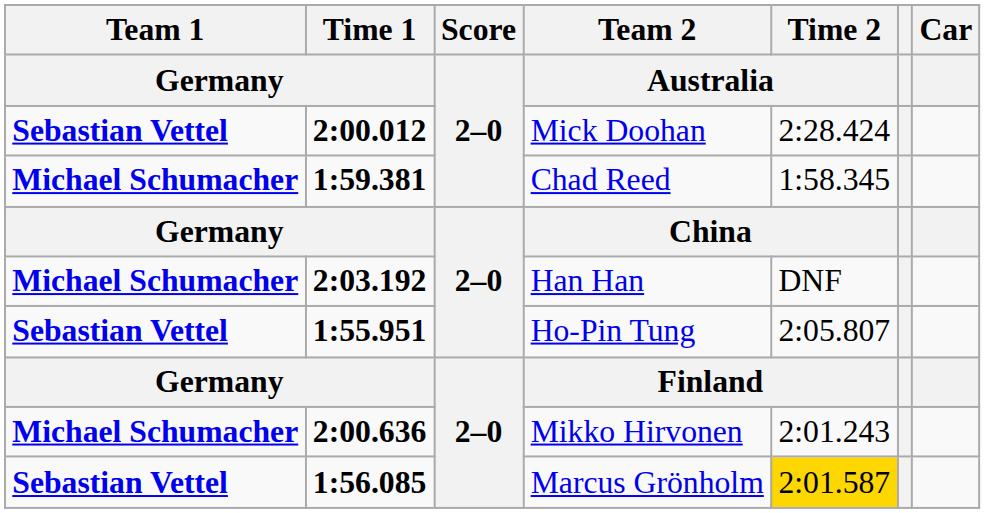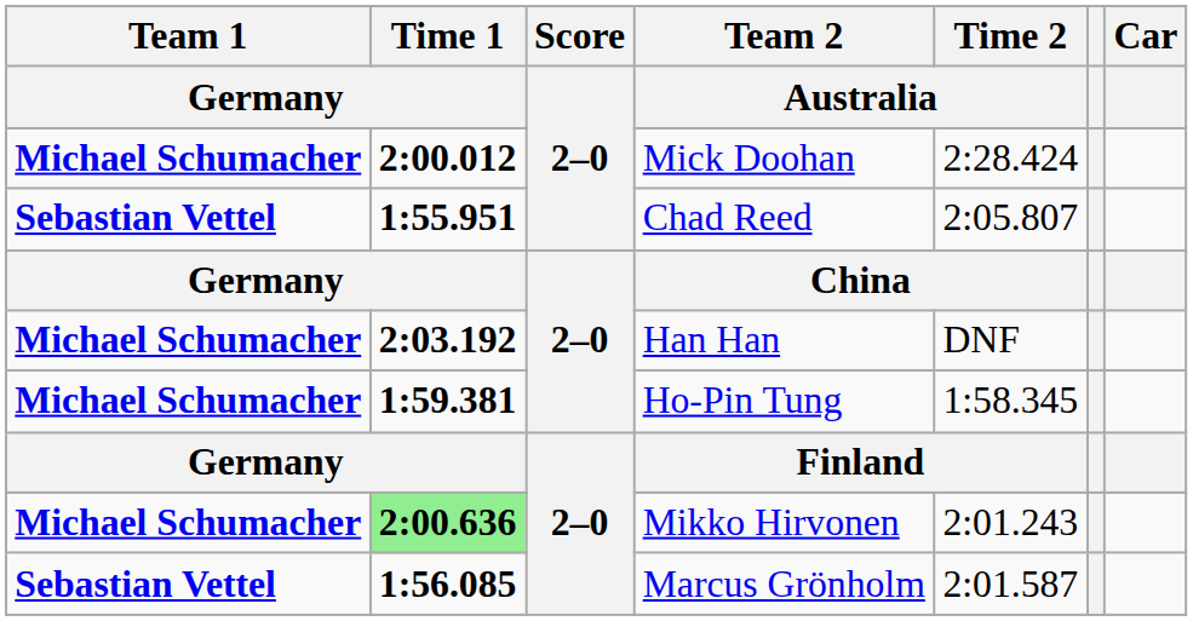 <table class="wikitable">
 <tr>
 <th>Team 1</th>
 <th>Time 1</th>
 <th>Score</th>
 <th>Team 2</th>
 <th>Time 2</th>
 <th></th>
 <th>Car</th>
 </tr>
 <tr>
 <th colspan=2> <strong>Germany</strong></th>
 <th rowspan=3>2–0</th>
 <th colspan=2> Australia</th>
 <th></th>
 <th></th>
 </tr>
 <tr>
-<td><strong><a href='#'>Sebastian Vettel</a></strong></td>
+<td><strong><a href='#'>Michael Schumacher</a></strong></td>
 <td><strong>2:00.012</strong></td>
 <td><a href='#'>Mick Doohan</a></td>
 <td>2:28.424</td>
 <th></th>
 <td></td>
 </tr>
 <tr>
-<td><strong><a href='#'>Michael Schumacher</a></strong></td>
-<td><strong>1:59.381</strong></td>
+<td><strong><a href='#'>Sebastian Vettel</a></strong></td>
+<td><strong>1:55.951</strong></td>
 <td><a href='#'>Chad Reed</a></td>
-<td>1:58.345</td>
+<td>2:05.807</td>
 <th></th>
 <td></td>
 </tr>
 <tr>
 <th colspan=2> <strong>Germany</strong></th>
 <th rowspan=3>2–0</th>
 <th colspan=2> China</th>
 <th></th>
 <th></th>
 </tr>
 <tr>
 <td><strong><a href='#'>Michael Schumacher</a></strong></td>
 <td><strong>2:03.192</strong></td>
 <td><a href='#'>Han Han</a></td>
 <td>DNF</td>
 <th></th>
 <td></td>
 </tr>
 <tr>
-<td><strong><a href='#'>Sebastian Vettel</a></strong></td>
-<td><strong>1:55.951</strong></td>
+<td><strong><a href='#'>Michael Schumacher</a></strong></td>
+<td><strong>1:59.381</strong></td>
 <td><a href='#'>Ho-Pin Tung</a></td>
-<td>2:05.807</td>
+<td>1:58.345</td>
 <th></th>
 <td></td>
 </tr>
 <tr>
 <th colspan=2> <strong>Germany</strong></th>
 <th rowspan=3>2–0</th>
 <th colspan=2> Finland</th>
 <th></th>
 <th></th>
 </tr>
 <tr>
 <td><strong><a href='#'>Michael Schumacher</a></strong></td>
-<td><strong>2:00.636</strong></td>
+<td style="background: lightgreen;"><strong>2:00.636</strong></td>
 <td><a href='#'>Mikko Hirvonen</a></td>
 <td>2:01.243</td>
 <th></th>
 <td></td>
 </tr>
 <tr>
 <td><strong><a href='#'>Sebastian Vettel</a></strong></td>
 <td><strong>1:56.085</strong></td>
 <td><a href='#'>Marcus Grönholm</a></td>
-<td style="background: gold;">2:01.587</td>
+<td>2:01.587</td>
 <th></th>
 <td></td>
 </tr>
 </table>
